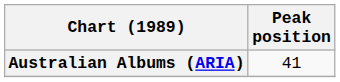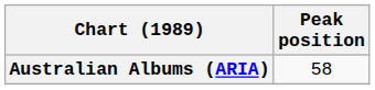 <table class="wikitable sortable plainrowheaders">
 <tr>
 <th scope="col">Chart (1989)</th>
 <th scope="col">Peak<br>position</th>
 </tr>
 <tr>
 <th scope="row">Australian Albums (<a href='#'>ARIA</a>)</th>
-<td align="center">41</td>
+<td align="center">58</td>
 </tr>
 <tr>
 </tr>
 </table>
